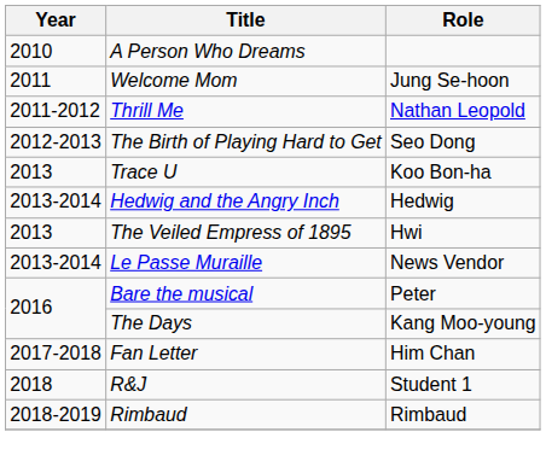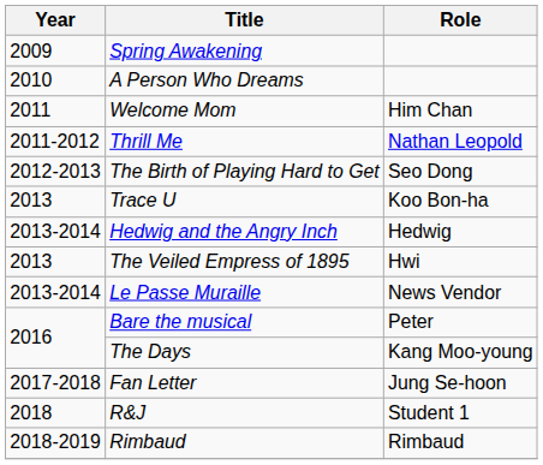 <table class="wikitable">
 <tr>
 <th>Year</th>
 <th>Title</th>
 <th>Role</th>
+</tr>
+<tr>
+<td>2009</td>
+<td><em><a href='#'>Spring Awakening</a></em></td>
+<td></td>
 </tr>
 <tr>
 <td>2010</td>
 <td><em>A Person Who Dreams</em></td>
 <td></td>
 </tr>
 <tr>
 <td>2011</td>
 <td><em>Welcome Mom</em></td>
-<td>Jung Se-hoon</td>
+<td>Him Chan</td>
 </tr>
 <tr>
 <td>2011-2012</td>
 <td><em><a href='#'>Thrill Me</a></em></td>
 <td><a href='#'>Nathan Leopold</a></td>
 </tr>
 <tr>
 <td>2012-2013</td>
 <td><em>The Birth of Playing Hard to Get</em></td>
 <td>Seo Dong</td>
 </tr>
 <tr>
 <td>2013</td>
 <td><em>Trace U</em></td>
 <td>Koo Bon-ha</td>
 </tr>
 <tr>
 <td>2013-2014</td>
 <td><em><a href='#'>Hedwig and the Angry Inch</a></em></td>
 <td>Hedwig</td>
 </tr>
 <tr>
 <td>2013</td>
 <td><em>The Veiled Empress of 1895</em></td>
 <td>Hwi</td>
 </tr>
 <tr>
 <td>2013-2014</td>
 <td><em><a href='#'>Le Passe Muraille</a></em></td>
 <td>News Vendor</td>
 </tr>
 <tr>
 <td rowspan="2">2016</td>
 <td><em><a href='#'>Bare the musical</a></em></td>
 <td>Peter</td>
 </tr>
 <tr>
 <td><em>The Days</em></td>
 <td>Kang Moo-young</td>
 </tr>
 <tr>
 <td>2017-2018</td>
 <td><em>Fan Letter</em></td>
-<td>Him Chan</td>
+<td>Jung Se-hoon</td>
 </tr>
 <tr>
 <td>2018</td>
 <td><em>R&J</em></td>
 <td>Student 1</td>
 </tr>
 <tr>
 <td>2018-2019</td>
 <td><em>Rimbaud</em></td>
 <td>Rimbaud</td>
 </tr>
 <tr>
 </tr>
 </table>
